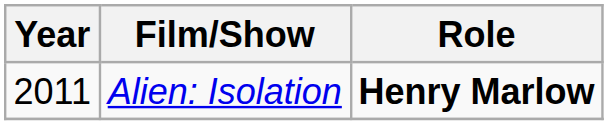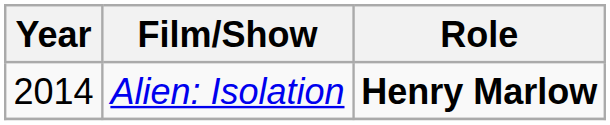 <table class="wikitable" style="font-size: 95%">
 <tr bgcolor="#CCCCCC">
 <th>Year</th>
 <th>Film/Show</th>
 <th>Role</th>
 </tr>
 <tr>
-<td>2011</td>
+<td>2014</td>
 <td><em> <a href='#'>Alien: Isolation</a></em></td>
 <td><strong>Henry Marlow</strong></td>
 </tr>
 <tr>
 </tr>
 </table>
